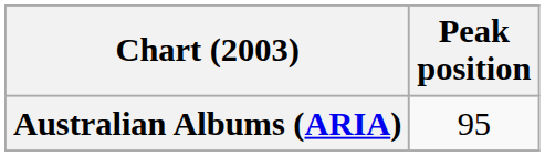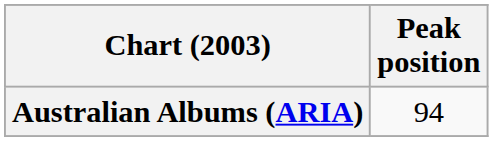 <table class="wikitable plainrowheaders" style="text-align:center">
 <tr>
 <th scope="col">Chart (2003)</th>
 <th scope="col">Peak<br>position</th>
 </tr>
 <tr>
 <th scope="row">Australian Albums (<a href='#'>ARIA</a>)</th>
-<td>95</td>
+<td>94</td>
 </tr>
 </table>
